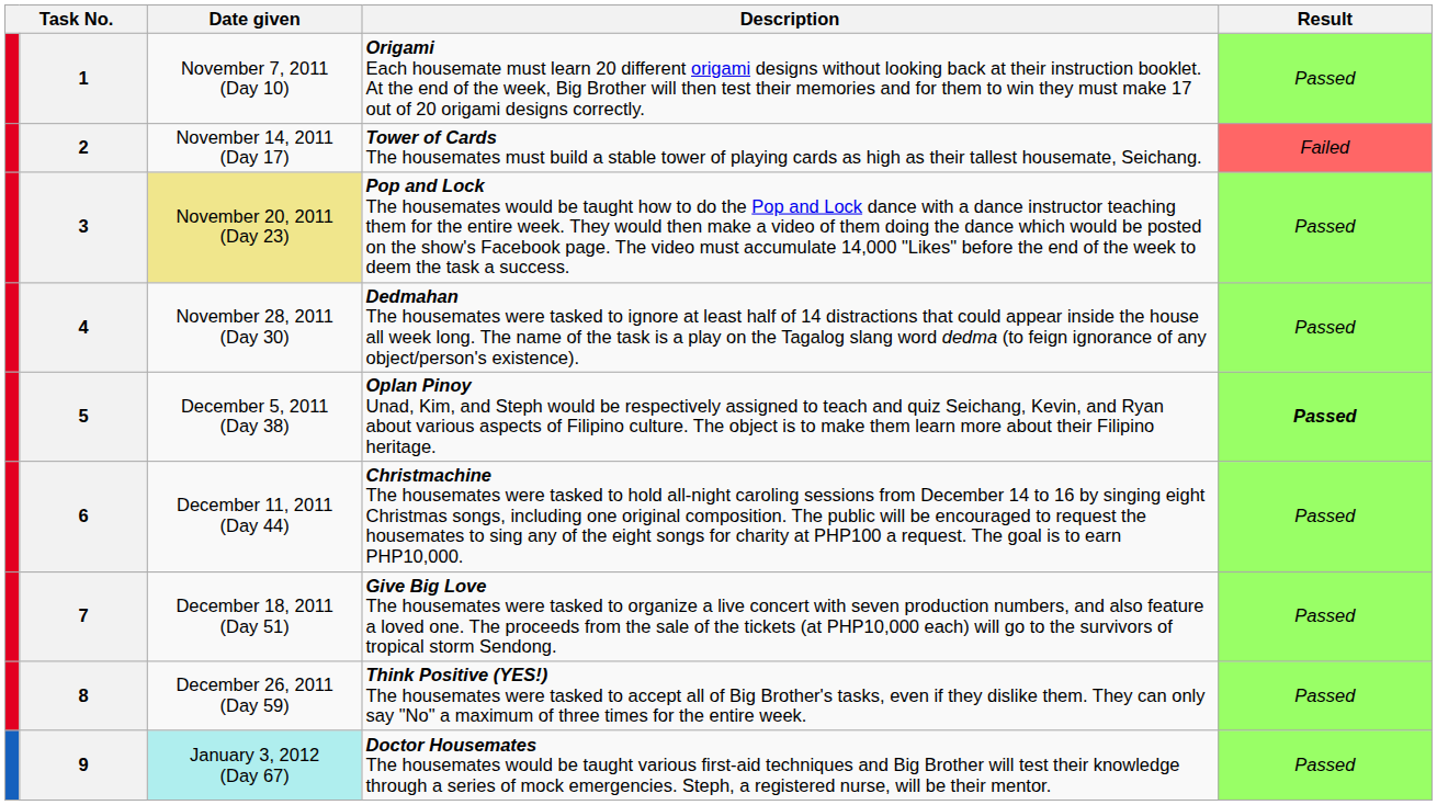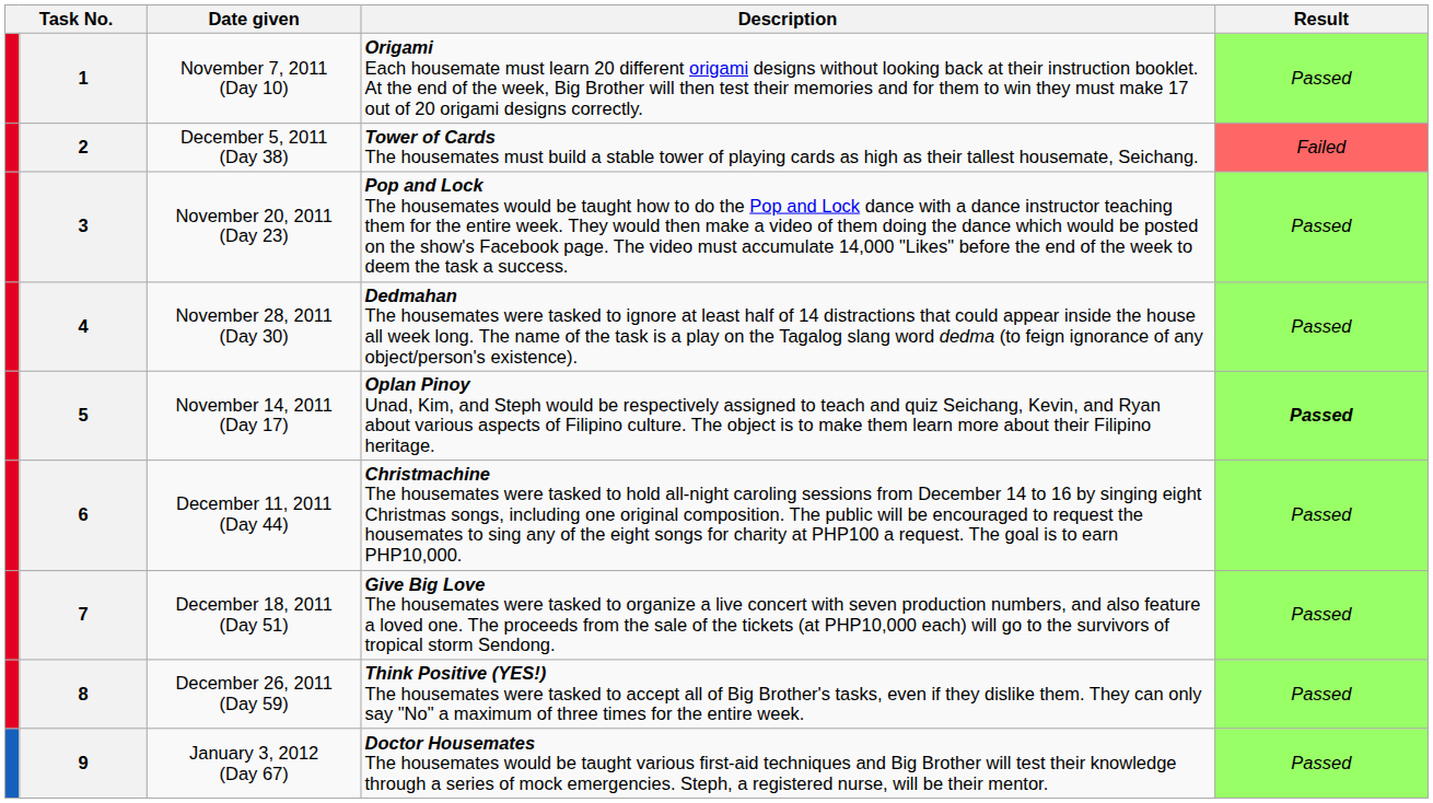 <table class="wikitable" style="width:100%">
 <tr>
 <th style="width: 10%;" colspan="2">Task No.</th>
 <th style="width: 15%;">Date given</th>
 <th style="width: 60%;">Description</th>
 <th style="width: 15%;">Result</th>
 </tr>
 <tr>
 <th style="width: 1%; background:#E30022;"></th>
 <th>1</th>
 <td align="center">November 7, 2011<br>(Day 10)</td>
 <td><strong><em>Origami</em></strong><br>Each housemate must learn 20 different <a href='#'>origami</a> designs without looking back at their instruction booklet. At the end of the week, Big Brother will then test their memories and for them to win they must make 17 out of 20 origami designs correctly.</td>
 <td align="center" bgcolor="#99FF66"><em>Passed</em></td>
 </tr>
 <tr>
 <th style="background:#E30022;"></th>
 <th>2</th>
-<td align="center">November 14, 2011<br>(Day 17)</td>
+<td align="center">December 5, 2011<br>(Day 38)</td>
 <td><strong><em>Tower of Cards</em></strong><br>The housemates must build a stable tower of playing cards as high as their tallest housemate, Seichang.</td>
 <td align="center" bgcolor="#FF6666"><em>Failed</em></td>
 </tr>
 <tr>
 <th style="background:#E30022;"></th>
 <th>3</th>
-<td align="center" style="background: khaki;">November 20, 2011<br>(Day 23)</td>
+<td align="center">November 20, 2011<br>(Day 23)</td>
 <td><strong><em>Pop and Lock</em></strong><br>The housemates would be taught how to do the <a href='#'>Pop and Lock</a> dance with a dance instructor teaching them for the entire week. They would then make a video of them doing the dance which would be posted on the show's Facebook page. The video must accumulate 14,000 "Likes" before the end of the week to deem the task a success.</td>
 <td align="center" bgcolor="#99ff66"><em>Passed</em></td>
 </tr>
 <tr>
 <th style="background:#E30022;"></th>
 <th>4</th>
 <td align="center">November 28, 2011<br>(Day 30)</td>
 <td><strong><em>Dedmahan</em></strong><br>The housemates were tasked to ignore at least half of 14 distractions that could appear inside the house all week long. The name of the task is a play on the Tagalog slang word <em>dedma</em> (to feign ignorance of any object/person's existence).</td>
 <td align="center" bgcolor="#99FF66"><em>Passed</em></td>
 </tr>
 <tr>
 <th style="background:#E30022;"></th>
 <th>5</th>
-<td align="center">December 5, 2011<br>(Day 38)</td>
+<td align="center">November 14, 2011<br>(Day 17)</td>
 <td><strong><em>Oplan Pinoy</em></strong><br>Unad, Kim, and Steph would be respectively assigned to teach and quiz Seichang, Kevin, and Ryan about various aspects of Filipino culture. The object is to make them learn more about their Filipino heritage.</td>
 <td align="center" bgcolor="#99FF66"><strong><em>Passed</em></strong></td>
 </tr>
 <tr>
 <th style="background:#E30022;"></th>
 <th>6</th>
 <td align="center">December 11, 2011<br>(Day 44)</td>
 <td><strong><em>Christmachine</em></strong><br> The housemates were tasked to hold all-night caroling sessions from December 14 to 16 by singing eight Christmas songs, including one original composition. The public will be encouraged to request the housemates to sing any of the eight songs for charity at PHP100 a request. The goal is to earn PHP10,000.</td>
 <td align="center" bgcolor="#99FF66"><em>Passed</em></td>
 </tr>
 <tr>
 <th style="background:#E30022;"></th>
 <th>7</th>
 <td align="center">December 18, 2011<br>(Day 51)</td>
 <td><strong><em>Give Big Love</em></strong><br> The housemates were tasked to organize a live concert with seven production numbers, and also feature a loved one. The proceeds from the sale of the tickets (at PHP10,000 each) will go to the survivors of tropical storm Sendong.</td>
 <td align="center" bgcolor="#99FF66"><em>Passed</em></td>
 </tr>
 <tr>
 <th style="background:#E30022;"></th>
 <th>8</th>
 <td align="center">December 26, 2011<br>(Day 59)</td>
 <td><strong><em>Think Positive (YES!)</em></strong><br> The housemates were tasked to accept all of Big Brother's tasks, even if they dislike them. They can only say "No" a maximum of three times for the entire week.</td>
 <td align="center" bgcolor="#99FF66"><em>Passed</em></td>
 </tr>
 <tr>
 <th style="background:#1560BD;"></th>
 <th>9</th>
-<td align="center" style="background: paleturquoise;">January 3, 2012<br>(Day 67)</td>
+<td align="center">January 3, 2012<br>(Day 67)</td>
 <td><strong><em>Doctor Housemates</em></strong><br> The housemates would be taught various first-aid techniques and Big Brother will test their knowledge through a series of mock emergencies. Steph, a registered nurse, will be their mentor.</td>
 <td align="center" bgcolor="#99FF66"><em>Passed</em></td>
 </tr>
 <tr>
 </tr>
 </table>
